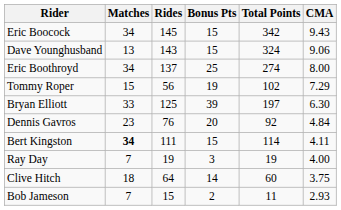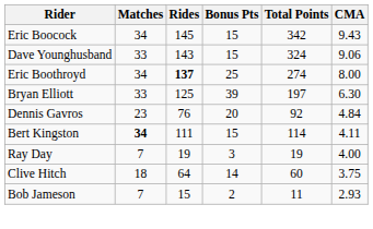 <table class="wikitable">
 <tr |align = "center" |>
 <th>Rider</th>
 <th>Matches</th>
 <th>Rides</th>
 <th>Bonus Pts</th>
 <th>Total Points</th>
 <th>CMA</th>
 </tr>
 <tr>
 <td>Eric Boocock</td>
 <td align = "center">34</td>
 <td align = "center">145</td>
 <td align = "center">15</td>
 <td align = "center">342</td>
 <td align = "center">9.43</td>
 </tr>
 <tr>
 <td>Dave Younghusband</td>
-<td align = "center">13</td>
+<td align = "center">33</td>
 <td align = "center">143</td>
 <td align = "center">15</td>
 <td align = "center">324</td>
 <td align = "center">9.06</td>
 </tr>
 <tr>
 <td>Eric Boothroyd</td>
 <td align = "center">34</td>
-<td align = "center">137</td>
+<td align = "center"><strong>137</strong></td>
 <td align = "center">25</td>
 <td align = "center">274</td>
 <td align = "center">8.00</td>
-</tr>
-<tr>
-<td>Tommy Roper</td>
-<td align = "center">15</td>
-<td align = "center">56</td>
-<td align = "center">19</td>
-<td align = "center">102</td>
-<td align = "center">7.29</td>
 </tr>
 <tr>
 <td>Bryan Elliott</td>
 <td align = "center">33</td>
 <td align = "center">125</td>
 <td align = "center">39</td>
 <td align = "center">197</td>
 <td align = "center">6.30</td>
 </tr>
 <tr>
 <td>Dennis Gavros</td>
 <td align = "center">23</td>
 <td align = "center">76</td>
 <td align = "center">20</td>
 <td align = "center">92</td>
 <td align = "center">4.84</td>
 </tr>
 <tr>
 <td>Bert Kingston</td>
 <td align = "center"><strong>34</strong></td>
 <td align = "center">111</td>
 <td align = "center">15</td>
 <td align = "center">114</td>
 <td align = "center">4.11</td>
 </tr>
 <tr>
 <td>Ray Day</td>
 <td align = "center">7</td>
 <td align = "center">19</td>
 <td align = "center">3</td>
 <td align = "center">19</td>
 <td align = "center">4.00</td>
 </tr>
 <tr>
 <td>Clive Hitch</td>
 <td align = "center">18</td>
 <td align = "center">64</td>
 <td align = "center">14</td>
 <td align = "center">60</td>
 <td align = "center">3.75</td>
 </tr>
 <tr>
 <td>Bob Jameson</td>
 <td align = "center">7</td>
 <td align = "center">15</td>
 <td align = "center">2</td>
 <td align = "center">11</td>
 <td align = "center">2.93</td>
 </tr>
 </table>
